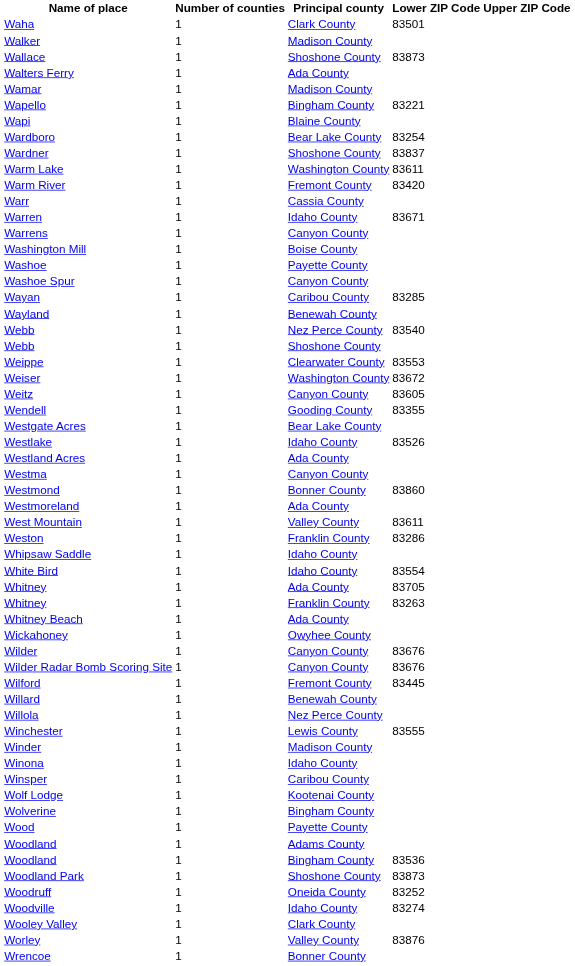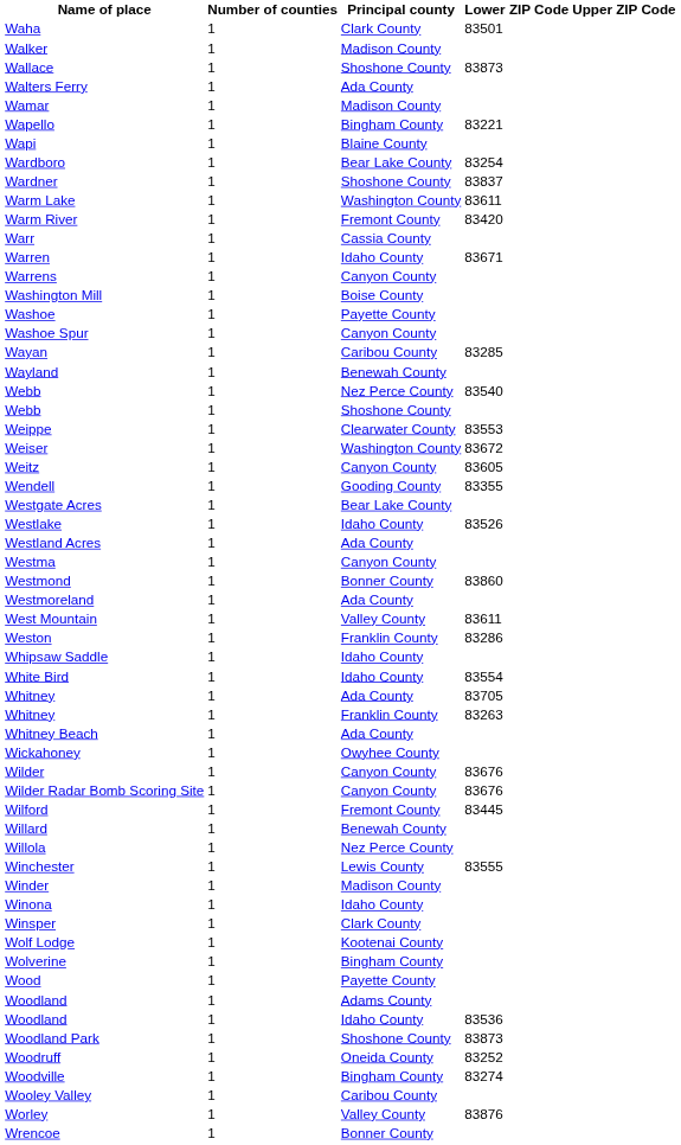 <table>
 <tr>
 <th>Name of place</th>
 <th>Number of counties</th>
 <th>Principal county</th>
 <th>Lower ZIP Code</th>
 <th>Upper ZIP Code</th>
 </tr>
 <tr --->
 <td><a href='#'>Waha</a></td>
 <td>1</td>
 <td><a href='#'>Clark County</a></td>
 <td>83501</td>
 <td> </td>
 </tr>
 <tr --->
 <td><a href='#'>Walker</a></td>
 <td>1</td>
 <td><a href='#'>Madison County</a></td>
 <td> </td>
 <td> </td>
 </tr>
 <tr --->
 <td><a href='#'>Wallace</a></td>
 <td>1</td>
 <td><a href='#'>Shoshone County</a></td>
 <td>83873</td>
 <td> </td>
 </tr>
 <tr --->
 <td><a href='#'>Walters Ferry</a></td>
 <td>1</td>
 <td><a href='#'>Ada County</a></td>
 <td> </td>
 <td> </td>
 </tr>
 <tr --->
 <td><a href='#'>Wamar</a></td>
 <td>1</td>
 <td><a href='#'>Madison County</a></td>
 <td> </td>
 <td> </td>
 </tr>
 <tr --->
 <td><a href='#'>Wapello</a></td>
 <td>1</td>
 <td><a href='#'>Bingham County</a></td>
 <td>83221</td>
 <td> </td>
 </tr>
 <tr --->
 <td><a href='#'>Wapi</a></td>
 <td>1</td>
 <td><a href='#'>Blaine County</a></td>
 <td> </td>
 <td> </td>
 </tr>
 <tr --->
 <td><a href='#'>Wardboro</a></td>
 <td>1</td>
 <td><a href='#'>Bear Lake County</a></td>
 <td>83254</td>
 <td> </td>
 </tr>
 <tr --->
 <td><a href='#'>Wardner</a></td>
 <td>1</td>
 <td><a href='#'>Shoshone County</a></td>
 <td>83837</td>
 <td> </td>
 </tr>
 <tr --->
 <td><a href='#'>Warm Lake</a></td>
 <td>1</td>
 <td><a href='#'>Washington County</a></td>
 <td>83611</td>
 <td> </td>
 </tr>
 <tr --->
 <td><a href='#'>Warm River</a></td>
 <td>1</td>
 <td><a href='#'>Fremont County</a></td>
 <td>83420</td>
 <td> </td>
 </tr>
 <tr --->
 <td><a href='#'>Warr</a></td>
 <td>1</td>
 <td><a href='#'>Cassia County</a></td>
 <td> </td>
 <td> </td>
 </tr>
 <tr --->
 <td><a href='#'>Warren</a></td>
 <td>1</td>
 <td><a href='#'>Idaho County</a></td>
 <td>83671</td>
 <td> </td>
 </tr>
 <tr --->
 <td><a href='#'>Warrens</a></td>
 <td>1</td>
 <td><a href='#'>Canyon County</a></td>
 <td> </td>
 <td> </td>
 </tr>
 <tr --->
 <td><a href='#'>Washington Mill</a></td>
 <td>1</td>
 <td><a href='#'>Boise County</a></td>
 <td> </td>
 <td> </td>
 </tr>
 <tr --->
 <td><a href='#'>Washoe</a></td>
 <td>1</td>
 <td><a href='#'>Payette County</a></td>
 <td> </td>
 <td> </td>
 </tr>
 <tr --->
 <td><a href='#'>Washoe Spur</a></td>
 <td>1</td>
 <td><a href='#'>Canyon County</a></td>
 <td> </td>
 <td> </td>
 </tr>
 <tr --->
 <td><a href='#'>Wayan</a></td>
 <td>1</td>
 <td><a href='#'>Caribou County</a></td>
 <td>83285</td>
 <td> </td>
 </tr>
 <tr --->
 <td><a href='#'>Wayland</a></td>
 <td>1</td>
 <td><a href='#'>Benewah County</a></td>
 <td> </td>
 <td> </td>
 </tr>
 <tr --->
 <td><a href='#'>Webb</a></td>
 <td>1</td>
 <td><a href='#'>Nez Perce County</a></td>
 <td>83540</td>
 <td> </td>
 </tr>
 <tr --->
 <td><a href='#'>Webb</a></td>
 <td>1</td>
 <td><a href='#'>Shoshone County</a></td>
 <td> </td>
 <td> </td>
 </tr>
 <tr --->
 <td><a href='#'>Weippe</a></td>
 <td>1</td>
 <td><a href='#'>Clearwater County</a></td>
 <td>83553</td>
 <td> </td>
 </tr>
 <tr --->
 <td><a href='#'>Weiser</a></td>
 <td>1</td>
 <td><a href='#'>Washington County</a></td>
 <td>83672</td>
 <td> </td>
 </tr>
 <tr --->
 <td><a href='#'>Weitz</a></td>
 <td>1</td>
 <td><a href='#'>Canyon County</a></td>
 <td>83605</td>
 <td> </td>
 </tr>
 <tr --->
 <td><a href='#'>Wendell</a></td>
 <td>1</td>
 <td><a href='#'>Gooding County</a></td>
 <td>83355</td>
 <td> </td>
 </tr>
 <tr --->
 <td><a href='#'>Westgate Acres</a></td>
 <td>1</td>
 <td><a href='#'>Bear Lake County</a></td>
 <td> </td>
 <td> </td>
 </tr>
 <tr --->
 <td><a href='#'>Westlake</a></td>
 <td>1</td>
 <td><a href='#'>Idaho County</a></td>
 <td>83526</td>
 <td> </td>
 </tr>
 <tr --->
 <td><a href='#'>Westland Acres</a></td>
 <td>1</td>
 <td><a href='#'>Ada County</a></td>
 <td> </td>
 <td> </td>
 </tr>
 <tr --->
 <td><a href='#'>Westma</a></td>
 <td>1</td>
 <td><a href='#'>Canyon County</a></td>
 <td> </td>
 <td> </td>
 </tr>
 <tr --->
 <td><a href='#'>Westmond</a></td>
 <td>1</td>
 <td><a href='#'>Bonner County</a></td>
 <td>83860</td>
 <td> </td>
 </tr>
 <tr --->
 <td><a href='#'>Westmoreland</a></td>
 <td>1</td>
 <td><a href='#'>Ada County</a></td>
 <td> </td>
 <td> </td>
 </tr>
 <tr --->
 <td><a href='#'>West Mountain</a></td>
 <td>1</td>
 <td><a href='#'>Valley County</a></td>
 <td>83611</td>
 <td> </td>
 </tr>
 <tr --->
 <td><a href='#'>Weston</a></td>
 <td>1</td>
 <td><a href='#'>Franklin County</a></td>
 <td>83286</td>
 <td> </td>
 </tr>
 <tr --->
 <td><a href='#'>Whipsaw Saddle</a></td>
 <td>1</td>
 <td><a href='#'>Idaho County</a></td>
 <td> </td>
 <td> </td>
 </tr>
 <tr --->
 <td><a href='#'>White Bird</a></td>
 <td>1</td>
 <td><a href='#'>Idaho County</a></td>
 <td>83554</td>
 <td> </td>
 </tr>
 <tr --->
 <td><a href='#'>Whitney</a></td>
 <td>1</td>
 <td><a href='#'>Ada County</a></td>
 <td>83705</td>
 <td> </td>
 </tr>
 <tr --->
 <td><a href='#'>Whitney</a></td>
 <td>1</td>
 <td><a href='#'>Franklin County</a></td>
 <td>83263</td>
 <td> </td>
 </tr>
 <tr --->
 <td><a href='#'>Whitney Beach</a></td>
 <td>1</td>
 <td><a href='#'>Ada County</a></td>
 <td> </td>
 <td> </td>
 </tr>
 <tr --->
 <td><a href='#'>Wickahoney</a></td>
 <td>1</td>
 <td><a href='#'>Owyhee County</a></td>
 <td> </td>
 <td> </td>
 </tr>
 <tr --->
 <td><a href='#'>Wilder</a></td>
 <td>1</td>
 <td><a href='#'>Canyon County</a></td>
 <td>83676</td>
 <td> </td>
 </tr>
 <tr --->
 <td><a href='#'>Wilder Radar Bomb Scoring Site</a></td>
 <td>1</td>
 <td><a href='#'>Canyon County</a></td>
 <td>83676</td>
 <td> </td>
 </tr>
 <tr --->
 <td><a href='#'>Wilford</a></td>
 <td>1</td>
 <td><a href='#'>Fremont County</a></td>
 <td>83445</td>
 <td> </td>
 </tr>
 <tr --->
 <td><a href='#'>Willard</a></td>
 <td>1</td>
 <td><a href='#'>Benewah County</a></td>
 <td> </td>
 <td> </td>
 </tr>
 <tr --->
 <td><a href='#'>Willola</a></td>
 <td>1</td>
 <td><a href='#'>Nez Perce County</a></td>
 <td> </td>
 <td> </td>
 </tr>
 <tr --->
 <td><a href='#'>Winchester</a></td>
 <td>1</td>
 <td><a href='#'>Lewis County</a></td>
 <td>83555</td>
 <td> </td>
 </tr>
 <tr --->
 <td><a href='#'>Winder</a></td>
 <td>1</td>
 <td><a href='#'>Madison County</a></td>
 <td> </td>
 <td> </td>
 </tr>
 <tr --->
 <td><a href='#'>Winona</a></td>
 <td>1</td>
 <td><a href='#'>Idaho County</a></td>
 <td> </td>
 <td> </td>
 </tr>
 <tr --->
 <td><a href='#'>Winsper</a></td>
 <td>1</td>
-<td><a href='#'>Caribou County</a></td>
+<td><a href='#'>Clark County</a></td>
 <td> </td>
 <td> </td>
 </tr>
 <tr --->
 <td><a href='#'>Wolf Lodge</a></td>
 <td>1</td>
 <td><a href='#'>Kootenai County</a></td>
 <td> </td>
 <td> </td>
 </tr>
 <tr --->
 <td><a href='#'>Wolverine</a></td>
 <td>1</td>
 <td><a href='#'>Bingham County</a></td>
 <td> </td>
 <td> </td>
 </tr>
 <tr --->
 <td><a href='#'>Wood</a></td>
 <td>1</td>
 <td><a href='#'>Payette County</a></td>
 <td> </td>
 <td> </td>
 </tr>
 <tr --->
 <td><a href='#'>Woodland</a></td>
 <td>1</td>
 <td><a href='#'>Adams County</a></td>
 <td> </td>
 <td> </td>
 </tr>
 <tr --->
 <td><a href='#'>Woodland</a></td>
 <td>1</td>
-<td><a href='#'>Bingham County</a></td>
+<td><a href='#'>Idaho County</a></td>
 <td>83536</td>
 <td> </td>
 </tr>
 <tr --->
 <td><a href='#'>Woodland Park</a></td>
 <td>1</td>
 <td><a href='#'>Shoshone County</a></td>
 <td>83873</td>
 <td> </td>
 </tr>
 <tr --->
 <td><a href='#'>Woodruff</a></td>
 <td>1</td>
 <td><a href='#'>Oneida County</a></td>
 <td>83252</td>
 <td> </td>
 </tr>
 <tr --->
 <td><a href='#'>Woodville</a></td>
 <td>1</td>
-<td><a href='#'>Idaho County</a></td>
+<td><a href='#'>Bingham County</a></td>
 <td>83274</td>
 <td> </td>
 </tr>
 <tr --->
 <td><a href='#'>Wooley Valley</a></td>
 <td>1</td>
-<td><a href='#'>Clark County</a></td>
+<td><a href='#'>Caribou County</a></td>
 <td> </td>
 <td> </td>
 </tr>
 <tr --->
 <td><a href='#'>Worley</a></td>
 <td>1</td>
 <td><a href='#'>Valley County</a></td>
 <td>83876</td>
 <td> </td>
 </tr>
 <tr --->
 <td><a href='#'>Wrencoe</a></td>
 <td>1</td>
 <td><a href='#'>Bonner County</a></td>
 <td> </td>
 <td> </td>
 </tr>
 </table>
